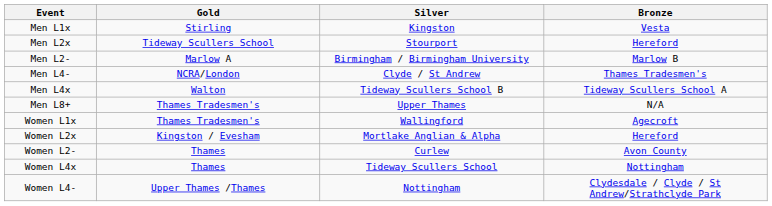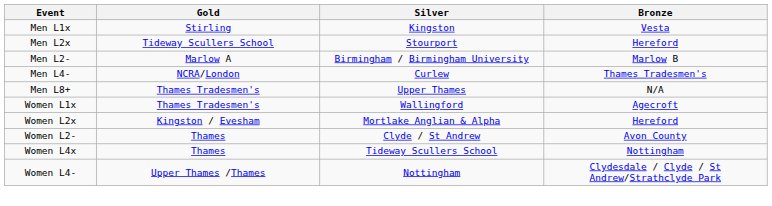 <table class="wikitable" style="text-align:center">
 <tr>
 <th width=120>Event</th>
 <th width=300>Gold</th>
 <th width=300>Silver</th>
 <th width=300>Bronze</th>
 </tr>
 <tr>
 <td>Men L1x</td>
 <td><a href='#'>Stirling</a></td>
 <td><a href='#'>Kingston</a></td>
 <td><a href='#'>Vesta</a></td>
 </tr>
 <tr>
 <td>Men L2x</td>
 <td><a href='#'>Tideway Scullers School</a></td>
 <td><a href='#'>Stourport</a></td>
 <td><a href='#'>Hereford</a></td>
 </tr>
 <tr>
 <td>Men L2-</td>
 <td><a href='#'>Marlow</a> A</td>
 <td><a href='#'>Birmingham</a> / <a href='#'>Birmingham University</a></td>
 <td><a href='#'>Marlow</a> B</td>
 </tr>
 <tr>
 <td>Men L4-</td>
 <td><a href='#'>NCRA</a>/<a href='#'>London</a></td>
-<td><a href='#'>Clyde</a> / <a href='#'>St Andrew</a></td>
+<td><a href='#'>Curlew</a></td>
 <td><a href='#'>Thames Tradesmen's</a></td>
-</tr>
-<tr>
-<td>Men L4x</td>
-<td><a href='#'>Walton</a></td>
-<td><a href='#'>Tideway Scullers School</a> B</td>
-<td><a href='#'>Tideway Scullers School</a> A</td>
 </tr>
 <tr>
 <td>Men L8+</td>
 <td><a href='#'>Thames Tradesmen's</a></td>
 <td><a href='#'>Upper Thames</a></td>
 <td>N/A</td>
 </tr>
 <tr>
 <td>Women L1x</td>
 <td><a href='#'>Thames Tradesmen's</a></td>
 <td><a href='#'>Wallingford</a></td>
 <td><a href='#'>Agecroft</a></td>
 </tr>
 <tr>
 <td>Women L2x</td>
 <td><a href='#'>Kingston</a> / <a href='#'>Evesham</a></td>
 <td><a href='#'>Mortlake Anglian & Alpha</a></td>
 <td><a href='#'>Hereford</a></td>
 </tr>
 <tr>
 <td>Women L2-</td>
 <td><a href='#'>Thames</a></td>
-<td><a href='#'>Curlew</a></td>
+<td><a href='#'>Clyde</a> / <a href='#'>St Andrew</a></td>
 <td><a href='#'>Avon County</a></td>
 </tr>
 <tr>
 <td>Women L4x</td>
 <td><a href='#'>Thames</a></td>
 <td><a href='#'>Tideway Scullers School</a></td>
 <td><a href='#'>Nottingham</a></td>
 </tr>
 <tr>
 <td>Women L4-</td>
 <td><a href='#'>Upper Thames</a> /<a href='#'>Thames</a></td>
 <td><a href='#'>Nottingham</a></td>
 <td><a href='#'>Clydesdale</a> / <a href='#'>Clyde</a> / <a href='#'>St Andrew</a>/<a href='#'>Strathclyde Park</a></td>
 </tr>
 </table>
